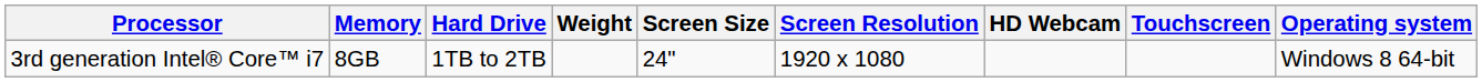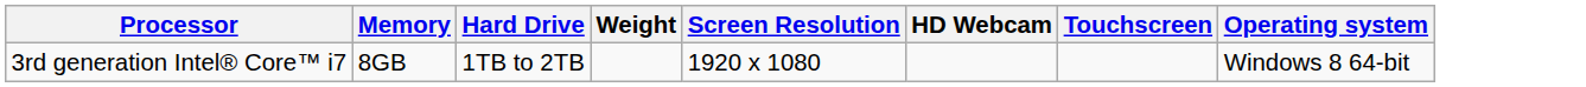 <table class="wikitable sortable" style="font-size:85%;">
 <tr>
 <th><a href='#'>Processor</a></th>
 <th><a href='#'>Memory</a></th>
 <th><a href='#'>Hard Drive</a></th>
 <th>Weight</th>
-<th>Screen Size</th>
 <th><a href='#'>Screen Resolution</a></th>
 <th>HD Webcam</th>
 <th><a href='#'>Touchscreen</a></th>
 <th><a href='#'>Operating system</a></th>
 </tr>
 <tr>
 <td>3rd generation Intel® Core™ i7</td>
 <td>8GB</td>
 <td>1TB to 2TB</td>
 <td></td>
-<td>24"</td>
 <td>1920 x 1080</td>
 <td></td>
 <td></td>
 <td>Windows 8 64-bit </td>
 </tr>
 </table>
